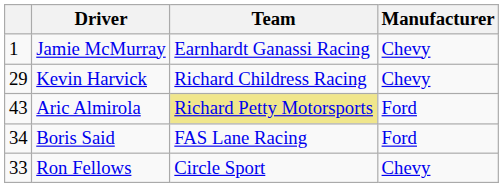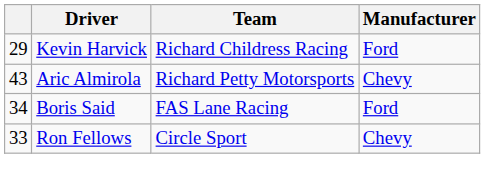 <table class="wikitable sortable">
 <tr>
 <th></th>
 <th>Driver</th>
 <th>Team</th>
 <th>Manufacturer</th>
 </tr>
 <tr>
-<td>1</td>
-<td><a href='#'>Jamie McMurray</a></td>
-<td><a href='#'>Earnhardt Ganassi Racing</a></td>
-<td><a href='#'>Chevy</a></td>
-</tr>
-<tr>
 <td>29</td>
 <td><a href='#'>Kevin Harvick</a></td>
 <td><a href='#'>Richard Childress Racing</a></td>
-<td><a href='#'>Chevy</a></td>
+<td><a href='#'>Ford</a></td>
 </tr>
 <tr>
 <td>43</td>
 <td><a href='#'>Aric Almirola</a></td>
-<td style="background: khaki;"><a href='#'>Richard Petty Motorsports</a></td>
-<td><a href='#'>Ford</a></td>
+<td><a href='#'>Richard Petty Motorsports</a></td>
+<td><a href='#'>Chevy</a></td>
 </tr>
 <tr>
 <td>34</td>
 <td><a href='#'>Boris Said</a></td>
 <td><a href='#'>FAS Lane Racing</a></td>
 <td><a href='#'>Ford</a></td>
 </tr>
 <tr>
 <td>33</td>
 <td><a href='#'>Ron Fellows</a></td>
 <td><a href='#'>Circle Sport</a></td>
 <td><a href='#'>Chevy</a></td>
 </tr>
 </table>
